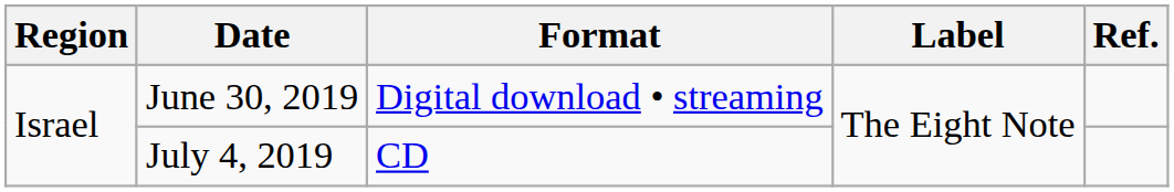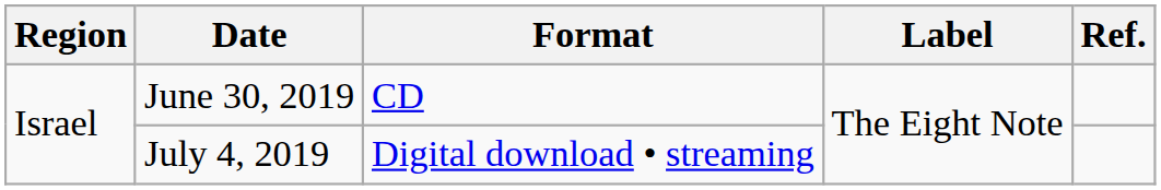 <table class="wikitable">
 <tr>
 <th>Region</th>
 <th>Date</th>
 <th>Format</th>
 <th>Label</th>
 <th>Ref.</th>
 </tr>
 <tr>
 <td rowspan="2">Israel</td>
 <td>June 30, 2019</td>
-<td><a href='#'>Digital download</a> • <a href='#'>streaming</a></td>
+<td><a href='#'>CD</a></td>
 <td rowspan="2">The Eight Note</td>
 <td></td>
 </tr>
 <tr>
 <td>July 4, 2019</td>
-<td><a href='#'>CD</a></td>
+<td><a href='#'>Digital download</a> • <a href='#'>streaming</a></td>
 <td></td>
 </tr>
 </table>
